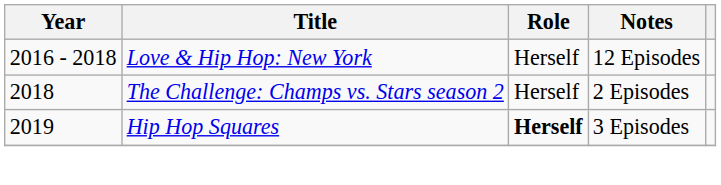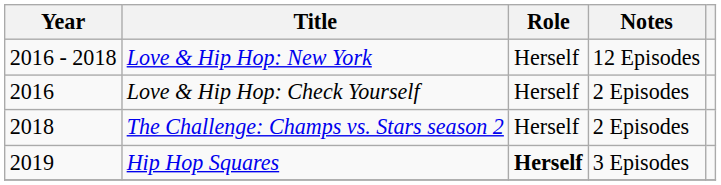 <table class="wikitable">
 <tr>
 <th scope="col">Year</th>
 <th scope="col">Title</th>
 <th scope="col">Role</th>
 <th scope="col">Notes</th>
 <th scope="col"></th>
 </tr>
 <tr>
 <td>2016 - 2018</td>
 <td><em><a href='#'>Love & Hip Hop: New York</a></em></td>
 <td>Herself</td>
 <td>12 Episodes</td>
+<td style="text-align: center;"></td>
+</tr>
+<tr>
+<td>2016</td>
+<td><em>Love & Hip Hop: Check Yourself</em></td>
+<td>Herself</td>
+<td>2 Episodes</td>
 <td style="text-align: center;"></td>
 </tr>
 <tr>
 <td>2018</td>
 <td><em><a href='#'>The Challenge: Champs vs. Stars season 2</a></em></td>
 <td>Herself</td>
 <td>2 Episodes</td>
 <td style="text-align: center;"></td>
 </tr>
 <tr>
 <td>2019</td>
 <td><em><a href='#'>Hip Hop Squares</a></em></td>
 <td><strong>Herself</strong></td>
 <td>3 Episodes</td>
 <td style="text-align: center;"></td>
 </tr>
 <tr>
 </tr>
 </table>
